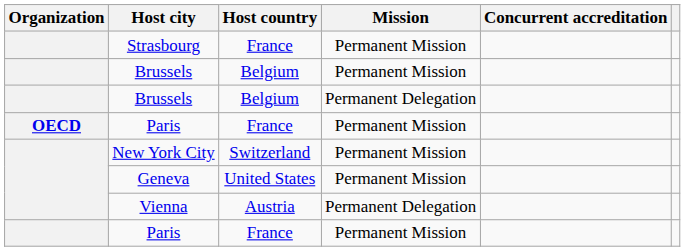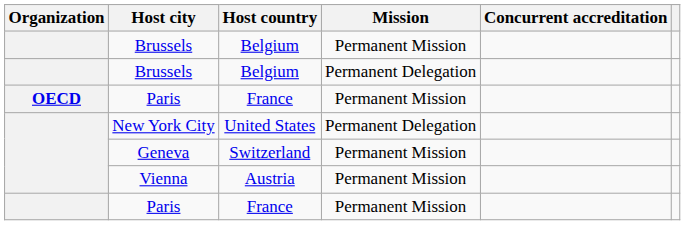 <table class="wikitable plainrowheaders" style="text-align:center;">
 <tr>
 <th scope="col">Organization</th>
 <th scope="col">Host city</th>
 <th scope="col">Host country</th>
 <th scope="col">Mission</th>
 <th scope="col">Concurrent accreditation</th>
 <th scope="col"></th>
-</tr>
-<tr>
-<th scope="row"></th>
-<td><a href='#'>Strasbourg</a></td>
-<td><a href='#'>France</a></td>
-<td>Permanent Mission</td>
-<td></td>
-<td></td>
 </tr>
 <tr>
 <th scope="row"></th>
 <td><a href='#'>Brussels</a></td>
 <td><a href='#'>Belgium</a></td>
 <td>Permanent Mission</td>
 <td></td>
 <td></td>
 </tr>
 <tr>
 <th scope="row"></th>
 <td><a href='#'>Brussels</a></td>
 <td><a href='#'>Belgium</a></td>
 <td>Permanent Delegation</td>
 <td></td>
 <td></td>
 </tr>
 <tr>
 <th scope="row"> <a href='#'>OECD</a></th>
 <td><a href='#'>Paris</a></td>
 <td><a href='#'>France</a></td>
 <td>Permanent Mission</td>
 <td></td>
 <td></td>
 </tr>
 <tr>
 <th scope="row"  rowspan="3"></th>
 <td><a href='#'>New York City</a></td>
-<td><a href='#'>Switzerland</a></td>
-<td>Permanent Mission</td>
+<td><a href='#'>United States</a></td>
+<td>Permanent Delegation</td>
 <td></td>
 <td></td>
 </tr>
 <tr>
 <td><a href='#'>Geneva</a></td>
-<td><a href='#'>United States</a></td>
+<td><a href='#'>Switzerland</a></td>
 <td>Permanent Mission</td>
 <td></td>
 <td></td>
 </tr>
 <tr>
 <td><a href='#'>Vienna</a></td>
 <td><a href='#'>Austria</a></td>
-<td>Permanent Delegation</td>
+<td>Permanent Mission</td>
 <td></td>
 <td></td>
 </tr>
 <tr>
 <th scope="row"></th>
 <td><a href='#'>Paris</a></td>
 <td><a href='#'>France</a></td>
 <td>Permanent Mission</td>
 <td></td>
 <td></td>
 </tr>
 </table>
